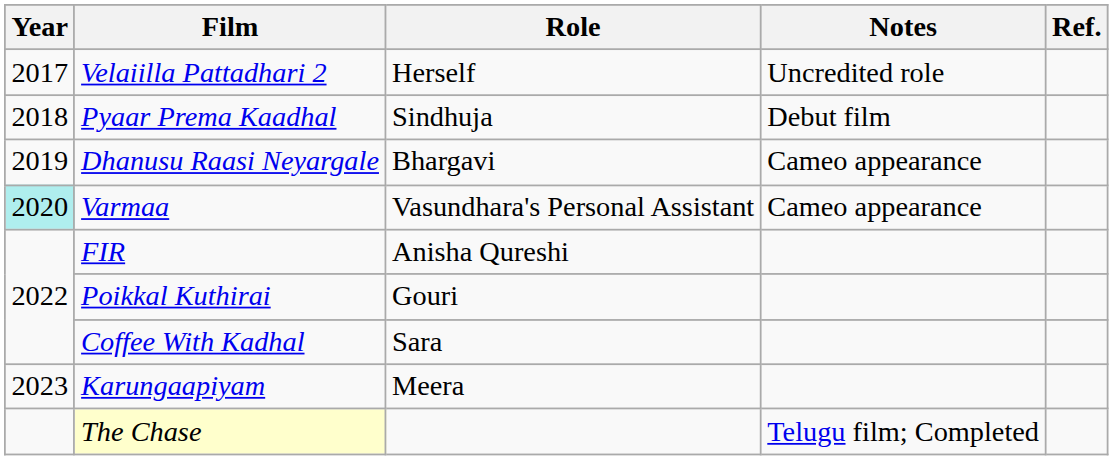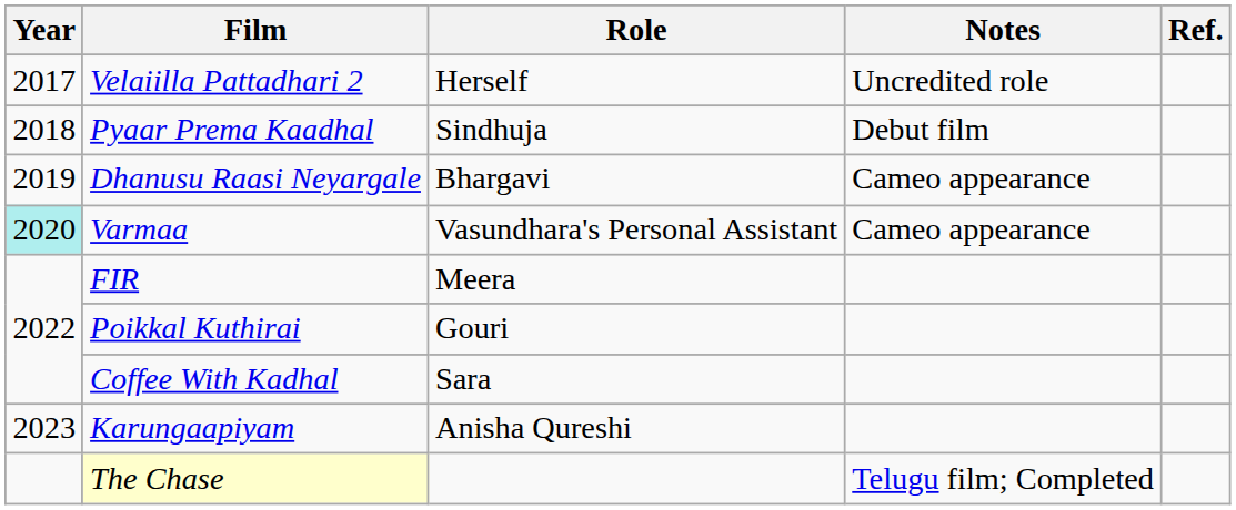 <table class="wikitable sortable plainrowheaders" id="filmography">
 <tr style="background:#ccc; text-align:center;">
 <th>Year</th>
 <th>Film</th>
 <th>Role</th>
 <th>Notes</th>
 <th>Ref.</th>
 </tr>
 <tr>
 <td>2017</td>
 <td><em><a href='#'>Velaiilla Pattadhari 2</a></em></td>
 <td>Herself</td>
 <td>Uncredited role</td>
 <td></td>
 </tr>
 <tr>
 <td>2018</td>
 <td><em><a href='#'>Pyaar Prema Kaadhal</a></em></td>
 <td>Sindhuja</td>
 <td>Debut film</td>
 <td></td>
 </tr>
 <tr>
 <td>2019</td>
 <td><em><a href='#'>Dhanusu Raasi Neyargale</a></em></td>
 <td>Bhargavi</td>
 <td>Cameo appearance</td>
 <td></td>
 </tr>
 <tr>
 <td style="background: paleturquoise;">2020</td>
 <td><em><a href='#'>Varmaa</a></em></td>
 <td>Vasundhara's Personal Assistant</td>
 <td>Cameo appearance</td>
 <td></td>
 </tr>
 <tr>
 <td rowspan="3">2022</td>
 <td><em><a href='#'>FIR</a></em></td>
-<td>Anisha Qureshi</td>
+<td>Meera</td>
 <td></td>
 <td></td>
 </tr>
 <tr>
 <td><em><a href='#'>Poikkal Kuthirai</a></em></td>
 <td>Gouri</td>
 <td></td>
 <td></td>
 </tr>
 <tr>
 <td><em><a href='#'>Coffee With Kadhal</a></em></td>
 <td>Sara</td>
 <td></td>
 <td></td>
 </tr>
 <tr>
 <td rowspan="1">2023</td>
 <td><em><a href='#'>Karungaapiyam</a></em></td>
-<td>Meera</td>
+<td>Anisha Qureshi</td>
 <td></td>
 <td></td>
 </tr>
 <tr>
 <td></td>
 <td style="background:#ffc;"><em>The Chase</em></td>
 <td></td>
 <td><a href='#'>Telugu</a> film; Completed</td>
 <td></td>
 </tr>
 </table>
